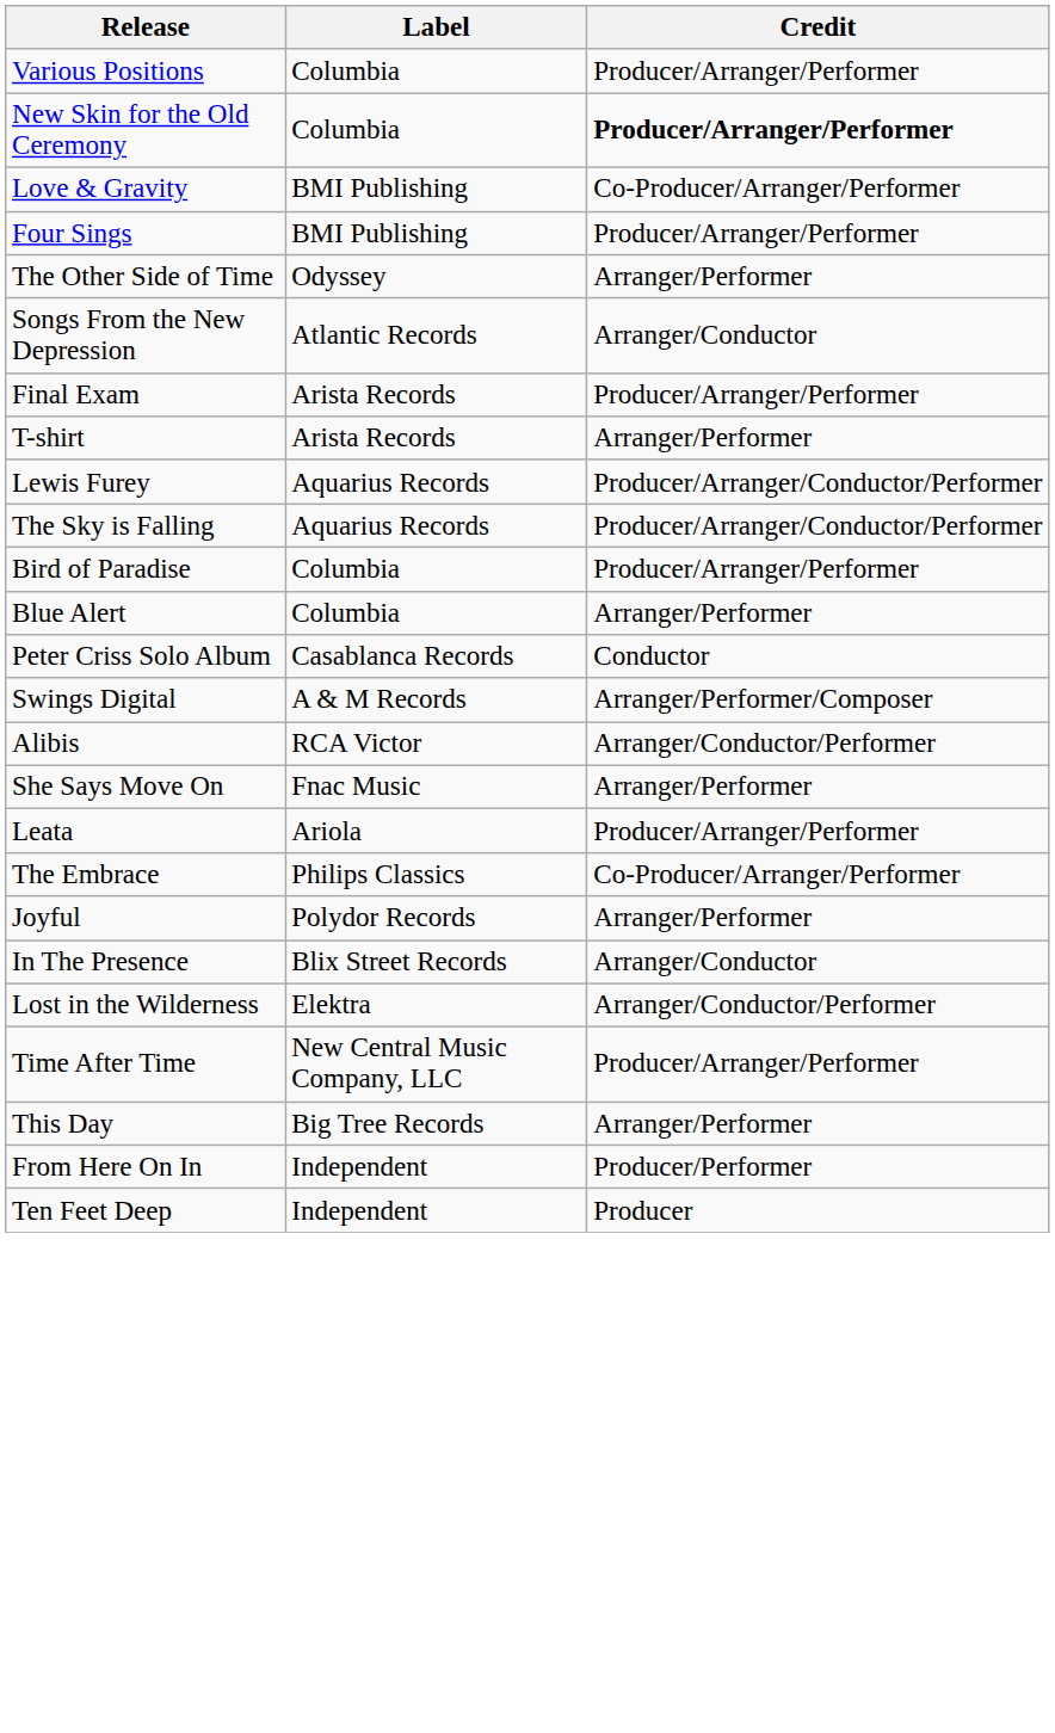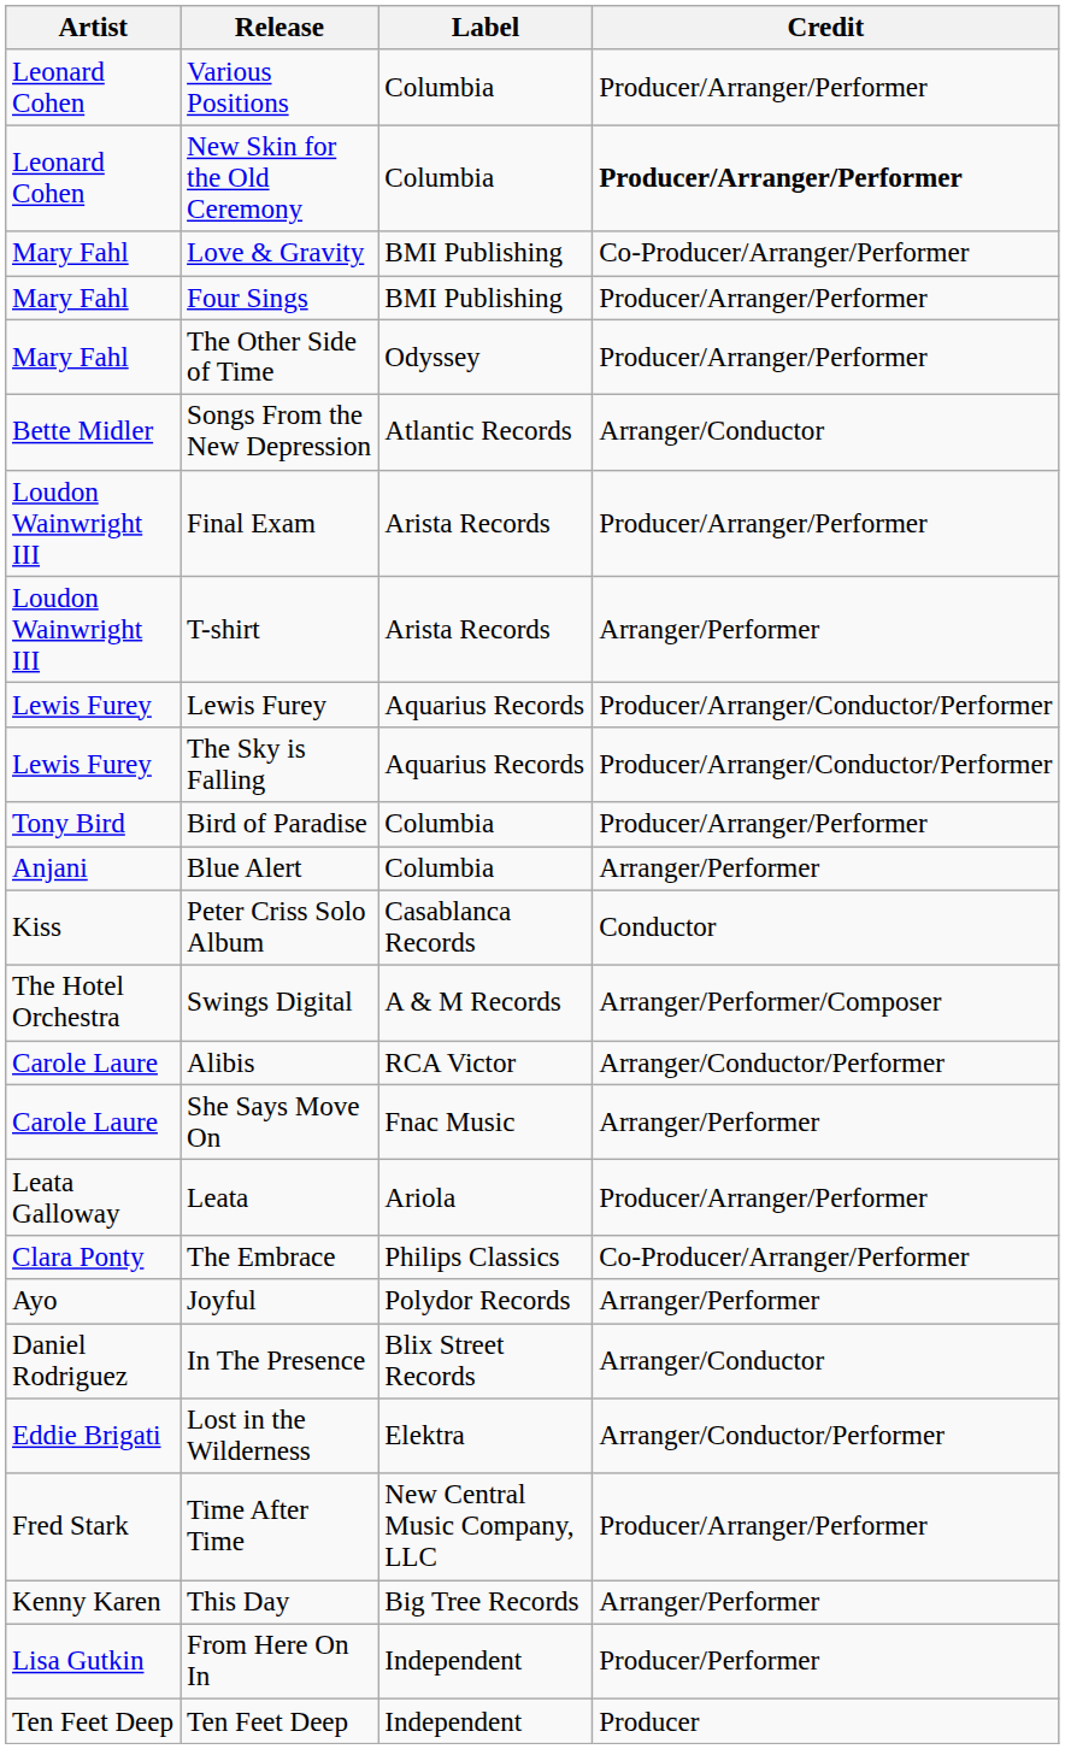 <table class="wikitable">
 <tr>
+<th>Artist</th>
 <th>Release</th>
 <th>Label</th>
 <th>Credit</th>
 </tr>
 <tr>
+<td><a href='#'>Leonard Cohen</a></td>
 <td><a href='#'>Various Positions</a></td>
 <td>Columbia</td>
 <td>Producer/Arranger/Performer</td>
 </tr>
 <tr>
+<td><a href='#'>Leonard Cohen</a></td>
 <td><a href='#'>New Skin for the Old Ceremony</a></td>
 <td>Columbia</td>
 <td><strong>Producer/Arranger/Performer</strong></td>
 </tr>
 <tr>
+<td><a href='#'>Mary Fahl</a></td>
 <td><a href='#'>Love & Gravity</a></td>
 <td>BMI Publishing</td>
 <td>Co-Producer/Arranger/Performer</td>
 </tr>
 <tr>
+<td><a href='#'>Mary Fahl</a></td>
 <td><a href='#'>Four Sings</a></td>
 <td>BMI Publishing</td>
 <td>Producer/Arranger/Performer</td>
 </tr>
 <tr>
+<td><a href='#'>Mary Fahl</a></td>
 <td>The Other Side of Time</td>
 <td>Odyssey</td>
-<td>Arranger/Performer</td>
+<td>Producer/Arranger/Performer</td>
 </tr>
 <tr>
+<td><a href='#'>Bette Midler</a></td>
 <td>Songs From the New Depression</td>
 <td>Atlantic Records</td>
 <td>Arranger/Conductor</td>
 </tr>
 <tr>
+<td><a href='#'>Loudon Wainwright III</a></td>
 <td>Final Exam</td>
 <td>Arista Records</td>
 <td>Producer/Arranger/Performer</td>
 </tr>
 <tr>
+<td><a href='#'>Loudon Wainwright III</a></td>
 <td>T-shirt</td>
 <td>Arista Records</td>
 <td>Arranger/Performer</td>
 </tr>
 <tr>
+<td><a href='#'>Lewis Furey</a></td>
 <td>Lewis Furey</td>
 <td>Aquarius Records</td>
 <td>Producer/Arranger/Conductor/Performer</td>
 </tr>
 <tr>
+<td><a href='#'>Lewis Furey</a></td>
 <td>The Sky is Falling</td>
 <td>Aquarius Records</td>
 <td>Producer/Arranger/Conductor/Performer</td>
 </tr>
 <tr>
+<td><a href='#'>Tony Bird</a></td>
 <td>Bird of Paradise</td>
 <td>Columbia</td>
 <td>Producer/Arranger/Performer</td>
 </tr>
 <tr>
+<td><a href='#'>Anjani</a></td>
 <td>Blue Alert</td>
 <td>Columbia</td>
 <td>Arranger/Performer</td>
 </tr>
 <tr>
+<td>Kiss</td>
 <td>Peter Criss Solo Album</td>
 <td>Casablanca Records</td>
 <td>Conductor</td>
 </tr>
 <tr>
+<td>The Hotel Orchestra</td>
 <td>Swings Digital</td>
 <td>A & M Records</td>
 <td>Arranger/Performer/Composer</td>
 </tr>
 <tr>
+<td><a href='#'>Carole Laure</a></td>
 <td>Alibis</td>
 <td>RCA Victor</td>
 <td>Arranger/Conductor/Performer</td>
 </tr>
 <tr>
+<td><a href='#'>Carole Laure</a></td>
 <td>She Says Move On</td>
 <td>Fnac Music</td>
 <td>Arranger/Performer</td>
 </tr>
 <tr>
+<td>Leata Galloway</td>
 <td>Leata</td>
 <td>Ariola</td>
 <td>Producer/Arranger/Performer</td>
 </tr>
 <tr>
+<td><a href='#'>Clara Ponty</a></td>
 <td>The Embrace</td>
 <td>Philips Classics</td>
 <td>Co-Producer/Arranger/Performer</td>
 </tr>
 <tr>
+<td>Ayo</td>
 <td>Joyful</td>
 <td>Polydor Records</td>
 <td>Arranger/Performer</td>
 </tr>
 <tr>
+<td>Daniel Rodriguez</td>
 <td>In The Presence</td>
 <td>Blix Street Records</td>
 <td>Arranger/Conductor</td>
 </tr>
 <tr>
+<td><a href='#'>Eddie Brigati</a></td>
 <td>Lost in the Wilderness</td>
 <td>Elektra</td>
 <td>Arranger/Conductor/Performer</td>
 </tr>
 <tr>
+<td>Fred Stark</td>
 <td>Time After Time</td>
 <td>New Central Music Company, LLC</td>
 <td>Producer/Arranger/Performer</td>
 </tr>
 <tr>
+<td>Kenny Karen</td>
 <td>This Day</td>
 <td>Big Tree Records</td>
 <td>Arranger/Performer</td>
 </tr>
 <tr>
+<td><a href='#'>Lisa Gutkin</a></td>
 <td>From Here On In</td>
 <td>Independent</td>
 <td>Producer/Performer</td>
 </tr>
 <tr>
 <td>Ten Feet Deep</td>
+<td>Ten Feet Deep</td>
 <td>Independent</td>
 <td>Producer</td>
 </tr>
 </table>
